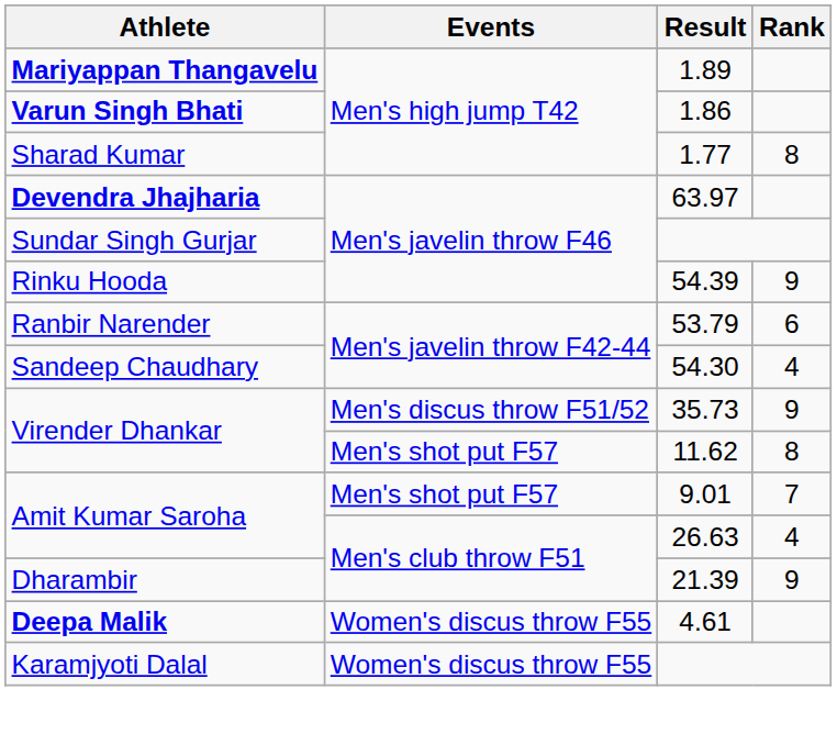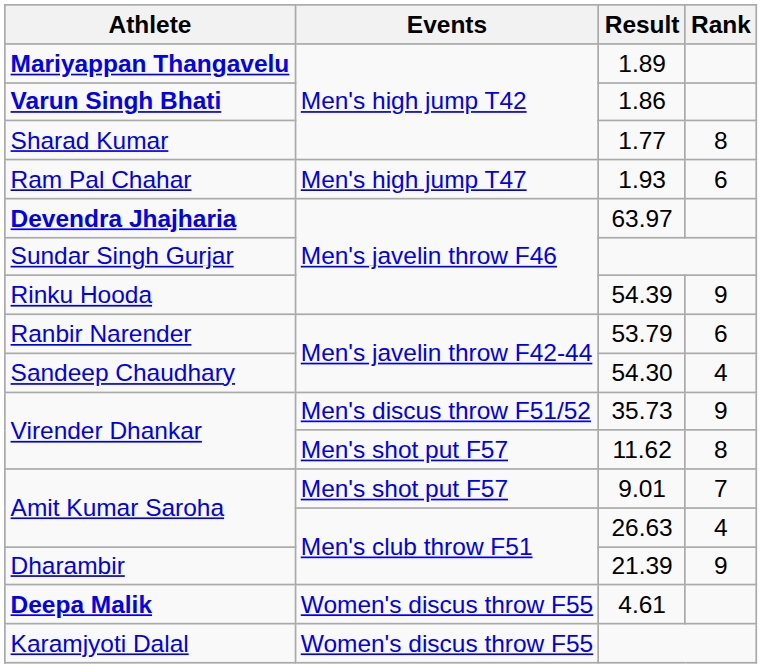 <table class=wikitable style="font-size:90%">
 <tr>
 <th>Athlete</th>
 <th>Events</th>
 <th>Result</th>
 <th>Rank</th>
 </tr>
 <tr align=center>
 <td align=left><strong><a href='#'>Mariyappan Thangavelu</a></strong></td>
 <td align=left rowspan="3"><a href='#'>Men's high jump T42</a></td>
 <td>1.89</td>
 <td></td>
 </tr>
 <tr align=center>
 <td align=left><strong><a href='#'>Varun Singh Bhati</a></strong></td>
 <td>1.86  </td>
 <td></td>
 </tr>
 <tr align=center>
 <td align=left><a href='#'>Sharad Kumar</a></td>
 <td>1.77</td>
 <td>8</td>
+</tr>
+<tr align=center>
+<td align=left><a href='#'>Ram Pal Chahar</a></td>
+<td align=left><a href='#'>Men's high jump T47</a></td>
+<td>1.93 </td>
+<td>6</td>
 </tr>
 <tr align=center>
 <td align="left"><strong><a href='#'>Devendra Jhajharia</a></strong></td>
 <td rowspan="3" align="left"><a href='#'>Men's javelin throw F46</a></td>
 <td>63.97 </td>
 <td></td>
 </tr>
 <tr align=center>
 <td align=left><a href='#'>Sundar Singh Gurjar</a></td>
 <td colspan="2"></td>
 </tr>
 <tr align=center>
 <td align=left><a href='#'>Rinku Hooda</a></td>
 <td>54.39 </td>
 <td>9</td>
 </tr>
 <tr align=center>
 <td align="left"><a href='#'>Ranbir Narender</a></td>
 <td rowspan="2" align="left"><a href='#'>Men's javelin throw F42-44</a></td>
 <td>53.79 </td>
 <td>6</td>
 </tr>
 <tr align=center>
 <td align=left><a href='#'>Sandeep Chaudhary</a></td>
 <td>54.30 </td>
 <td>4</td>
 </tr>
 <tr align=center>
 <td align=left rowspan="2"><a href='#'>Virender Dhankar</a></td>
 <td align="left"><a href='#'>Men's discus throw F51/52</a></td>
 <td>35.73</td>
 <td>9</td>
 </tr>
 <tr align=center>
 <td align=left><a href='#'>Men's shot put F57</a></td>
 <td>11.62</td>
 <td>8</td>
 </tr>
 <tr align=center>
 <td rowspan="2" align="left"><a href='#'>Amit Kumar Saroha</a></td>
 <td align=left><a href='#'>Men's shot put F57</a></td>
 <td>9.01</td>
 <td>7</td>
 </tr>
 <tr align=center>
 <td align=left rowspan="2"><a href='#'>Men's club throw F51</a></td>
 <td>26.63</td>
 <td>4</td>
 </tr>
 <tr align=center>
 <td align=left><a href='#'>Dharambir</a></td>
 <td>21.39</td>
 <td>9</td>
 </tr>
 <tr align=center>
 <td align=left><strong><a href='#'>Deepa Malik</a></strong></td>
 <td align=left><a href='#'>Women's discus throw F55</a></td>
 <td>4.61 </td>
 <td></td>
 </tr>
 <tr align=center>
 <td align=left><a href='#'>Karamjyoti Dalal</a></td>
 <td align=left><a href='#'>Women's discus throw F55</a></td>
 <td colspan="2"></td>
 </tr>
 </table>
